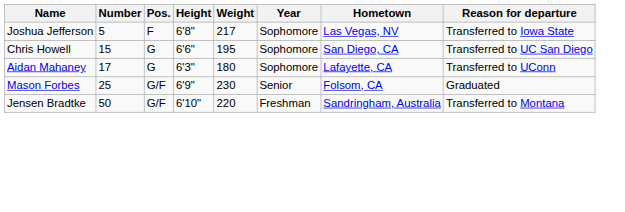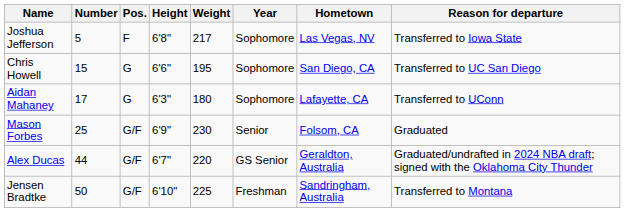 <table class="wikitable sortable" border="1">
 <tr>
 <th>Name</th>
 <th>Number</th>
 <th>Pos.</th>
 <th>Height</th>
 <th>Weight</th>
 <th>Year</th>
 <th>Hometown</th>
 <th class="unsortable">Reason for departure</th>
 </tr>
 <tr>
 <td>Joshua Jefferson</td>
 <td>5</td>
 <td>F</td>
 <td>6'8"</td>
 <td>217</td>
 <td>Sophomore</td>
 <td><a href='#'>Las Vegas, NV</a></td>
 <td>Transferred to <a href='#'>Iowa State</a></td>
 </tr>
 <tr>
 <td>Chris Howell</td>
 <td>15</td>
 <td>G</td>
 <td>6'6"</td>
 <td>195</td>
 <td> Sophomore</td>
 <td><a href='#'>San Diego, CA</a></td>
 <td>Transferred to <a href='#'>UC San Diego</a></td>
 </tr>
 <tr>
 <td><a href='#'>Aidan Mahaney</a></td>
 <td>17</td>
 <td>G</td>
 <td>6'3"</td>
 <td>180</td>
 <td>Sophomore</td>
 <td><a href='#'>Lafayette, CA</a></td>
 <td>Transferred to <a href='#'>UConn</a></td>
 </tr>
 <tr>
 <td><a href='#'>Mason Forbes</a></td>
 <td>25</td>
 <td>G/F</td>
 <td>6'9"</td>
 <td>230</td>
 <td> Senior</td>
 <td><a href='#'>Folsom, CA</a></td>
 <td>Graduated</td>
 </tr>
 <tr>
+<td><a href='#'>Alex Ducas</a></td>
+<td>44</td>
+<td>G/F</td>
+<td>6'7"</td>
+<td>220</td>
+<td>GS Senior</td>
+<td><a href='#'>Geraldton, Australia</a></td>
+<td>Graduated/undrafted in <a href='#'>2024 NBA draft</a>; signed with the <a href='#'>Oklahoma City Thunder</a></td>
+</tr>
+<tr>
 <td>Jensen Bradtke</td>
 <td>50</td>
 <td>G/F</td>
 <td>6'10"</td>
-<td>220</td>
+<td>225</td>
 <td>Freshman</td>
 <td><a href='#'>Sandringham, Australia</a></td>
 <td>Transferred to <a href='#'>Montana</a></td>
 </tr>
 </table>
